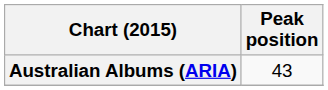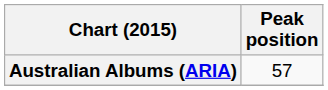 <table class="wikitable sortable plainrowheaders" style="text-align:center;">
 <tr>
 <th scope="col">Chart (2015)</th>
 <th scope="col">Peak<br>position</th>
 </tr>
 <tr>
 <th scope="row">Australian Albums (<a href='#'>ARIA</a>)</th>
-<td>43</td>
+<td>57</td>
 </tr>
 <tr>
 </tr>
 <tr>
 </tr>
 <tr>
 </tr>
 <tr>
 </tr>
 <tr>
 </tr>
 <tr>
 </tr>
 <tr>
 </tr>
 <tr>
 </tr>
 <tr>
 </tr>
 <tr>
 </tr>
 <tr>
 </tr>
 <tr>
 </tr>
 <tr>
 </tr>
 <tr>
 </tr>
 <tr>
 </tr>
 <tr>
 </tr>
 <tr>
 </tr>
 </table>
